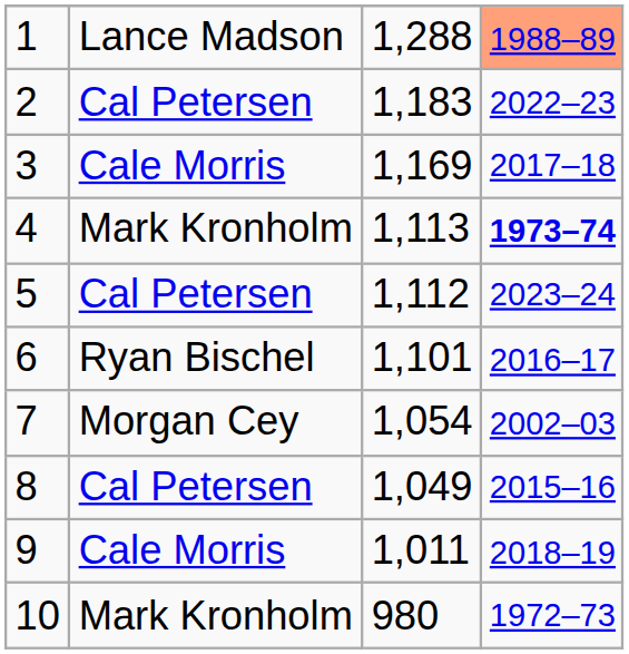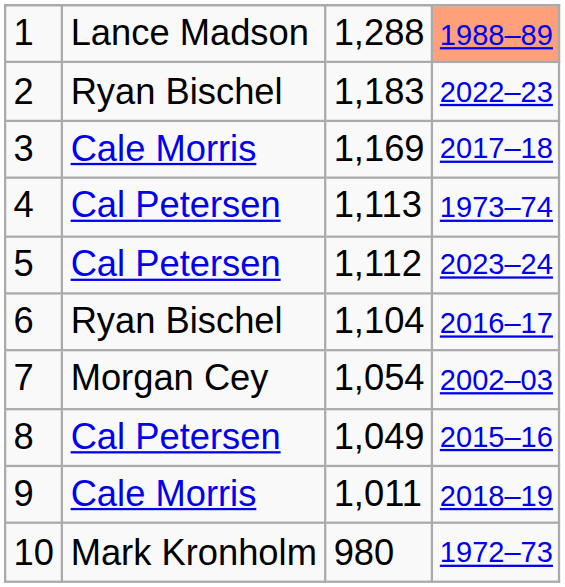 <table class="wikitable">
 <tr>
 </tr>
 <tr>
 <td>1</td>
 <td>Lance Madson</td>
 <td>1,288</td>
 <td style="background: lightsalmon; font-size:80%;"><a href='#'>1988–89</a></td>
 </tr>
 <tr>
 <td>2</td>
-<td><a href='#'>Cal Petersen</a></td>
+<td>Ryan Bischel</td>
 <td>1,183</td>
 <td style="font-size:80%;"><a href='#'>2022–23</a></td>
 </tr>
 <tr>
 <td>3</td>
 <td><a href='#'>Cale Morris</a></td>
 <td>1,169</td>
 <td style="font-size:80%;"><a href='#'>2017–18</a></td>
 </tr>
 <tr>
 <td>4</td>
-<td>Mark Kronholm</td>
+<td><a href='#'>Cal Petersen</a></td>
 <td>1,113</td>
-<td style="font-size:80%;"><strong><a href='#'>1973–74</a></strong></td>
+<td style="font-size:80%;"><a href='#'>1973–74</a></td>
 </tr>
 <tr>
 <td>5</td>
 <td><a href='#'>Cal Petersen</a></td>
 <td>1,112</td>
 <td style="font-size:80%;"><a href='#'>2023–24</a></td>
 </tr>
 <tr>
 <td>6</td>
 <td>Ryan Bischel</td>
-<td>1,101</td>
+<td>1,104</td>
 <td style="font-size:80%;"><a href='#'>2016–17</a></td>
 </tr>
 <tr>
 <td>7</td>
 <td>Morgan Cey</td>
 <td>1,054</td>
 <td style="font-size:80%;"><a href='#'>2002–03</a></td>
 </tr>
 <tr>
 <td>8</td>
 <td><a href='#'>Cal Petersen</a></td>
 <td>1,049</td>
 <td style="font-size:80%;"><a href='#'>2015–16</a></td>
 </tr>
 <tr>
 <td>9</td>
 <td><a href='#'>Cale Morris</a></td>
 <td>1,011</td>
 <td style="font-size:80%;"><a href='#'>2018–19</a></td>
 </tr>
 <tr>
 <td>10</td>
 <td>Mark Kronholm</td>
 <td>980</td>
 <td style="font-size:80%;"><a href='#'>1972–73</a></td>
 </tr>
 </table>
